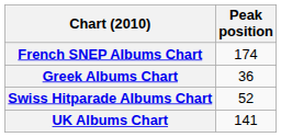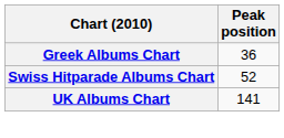 <table class="wikitable sortable plainrowheaders" style="text-align:center">
 <tr>
 <th scope="col">Chart (2010)</th>
 <th scope="col">Peak<br>position</th>
-</tr>
-<tr>
-<th scope="row"><a href='#'>French SNEP Albums Chart</a></th>
-<td>174</td>
 </tr>
 <tr>
 <th scope="row"><a href='#'>Greek Albums Chart</a></th>
 <td>36</td>
 </tr>
 <tr>
 <th scope="row"><a href='#'>Swiss Hitparade Albums Chart</a></th>
 <td>52</td>
 </tr>
 <tr>
 <th scope="row"><a href='#'>UK Albums Chart</a></th>
 <td>141</td>
 </tr>
 </table>
